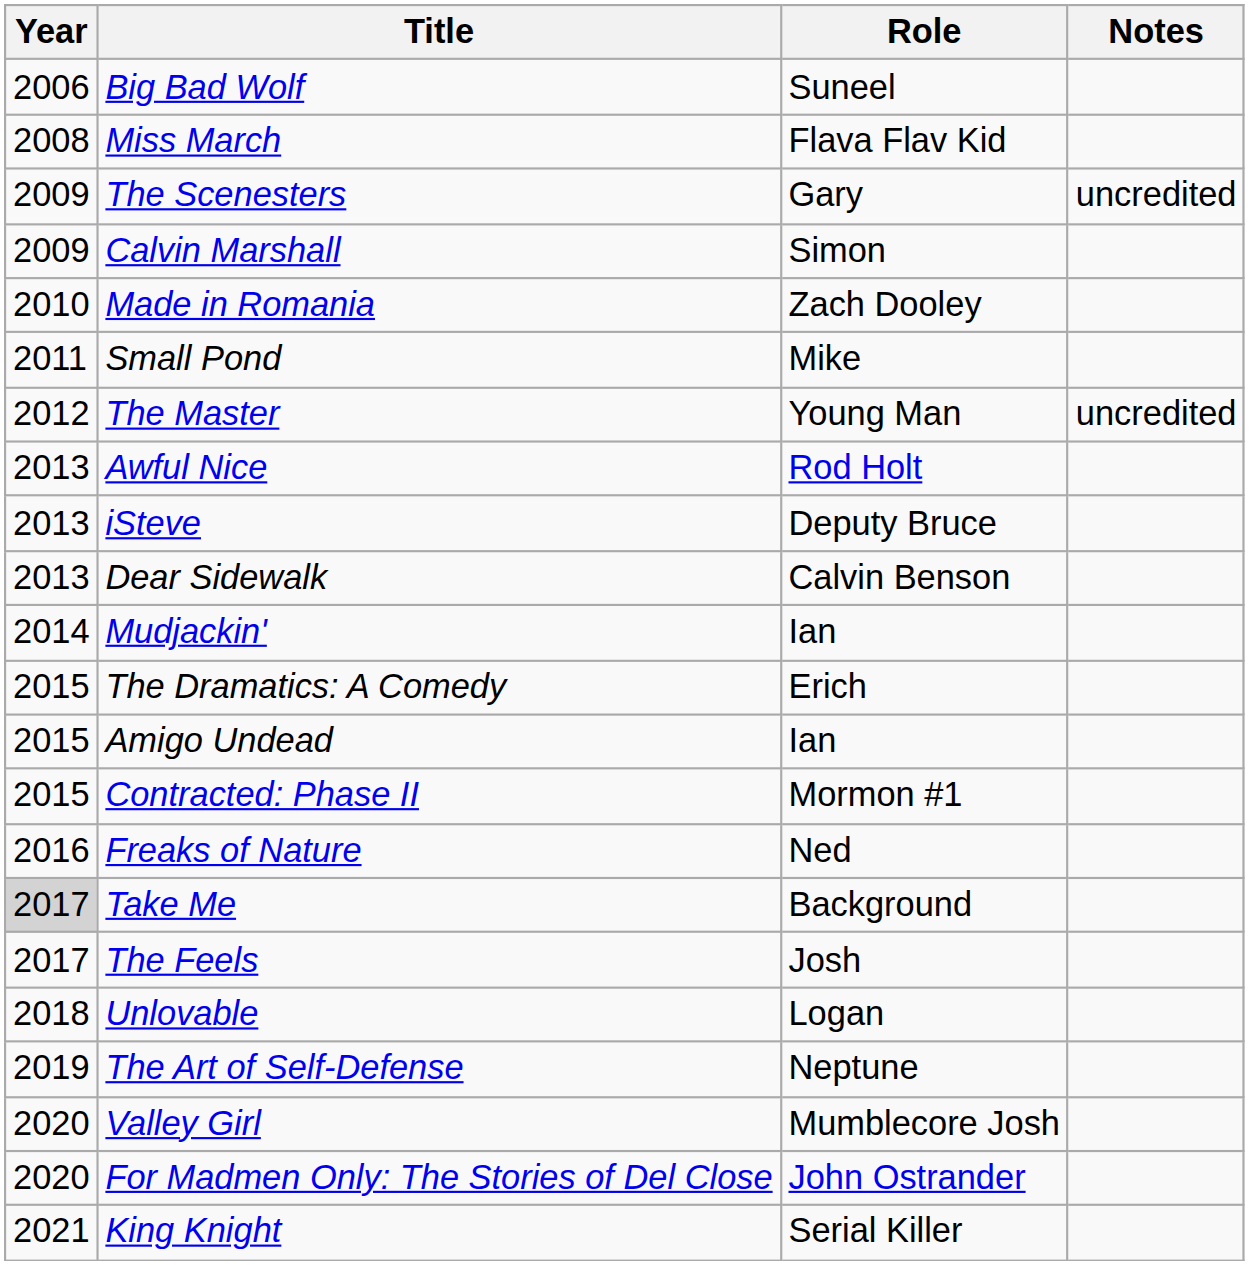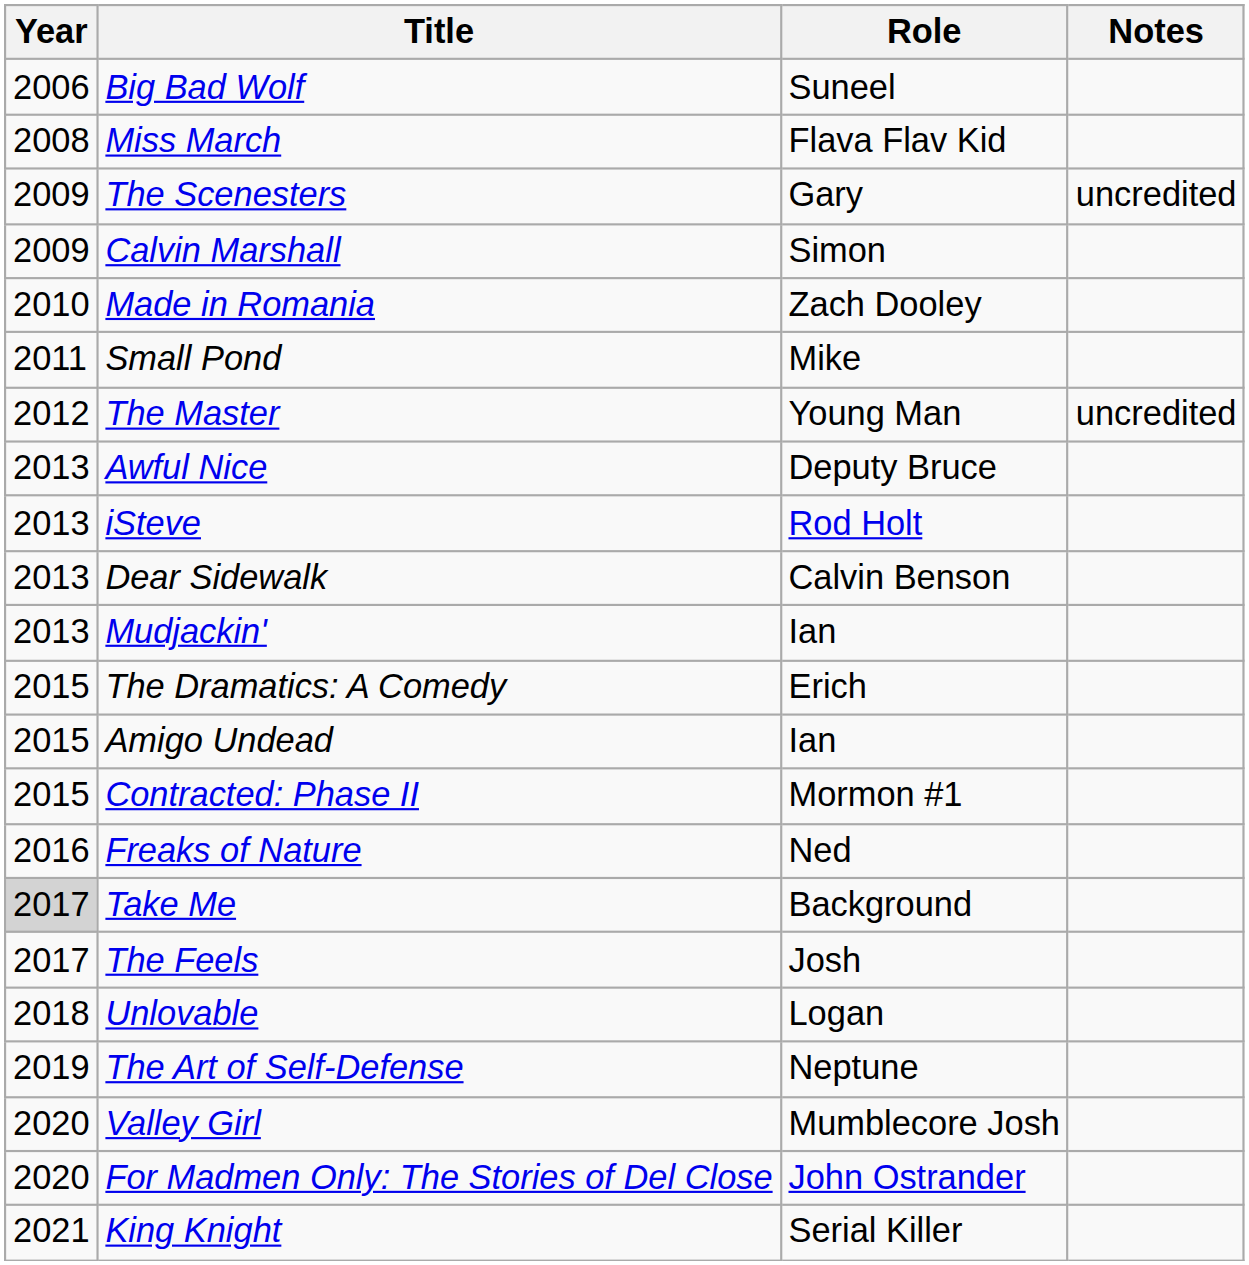 <table class="wikitable sortable">
 <tr>
 <th>Year</th>
 <th>Title</th>
 <th>Role</th>
 <th>Notes</th>
 </tr>
 <tr>
 <td>2006</td>
 <td><a href='#'><em>Big Bad Wolf</em></a></td>
 <td>Suneel</td>
 <td></td>
 </tr>
 <tr>
 <td>2008</td>
 <td><em><a href='#'>Miss March</a></em></td>
 <td>Flava Flav Kid</td>
 <td></td>
 </tr>
 <tr>
 <td>2009</td>
 <td><em><a href='#'>The Scenesters</a></em></td>
 <td>Gary</td>
 <td>uncredited</td>
 </tr>
 <tr>
 <td>2009</td>
 <td><em><a href='#'>Calvin Marshall</a></em></td>
 <td>Simon</td>
 <td></td>
 </tr>
 <tr>
 <td>2010</td>
 <td><em><a href='#'>Made in Romania</a></em></td>
 <td>Zach Dooley</td>
 <td></td>
 </tr>
 <tr>
 <td>2011</td>
 <td><em>Small Pond</em></td>
 <td>Mike</td>
 <td></td>
 </tr>
 <tr>
 <td>2012</td>
 <td><a href='#'><em>The Master</em></a></td>
 <td>Young Man</td>
 <td>uncredited</td>
 </tr>
 <tr>
 <td>2013</td>
 <td><em><a href='#'>Awful Nice</a></em></td>
-<td><a href='#'>Rod Holt</a></td>
+<td>Deputy Bruce</td>
 <td></td>
 </tr>
 <tr>
 <td>2013</td>
 <td><em><a href='#'>iSteve</a></em></td>
-<td>Deputy Bruce</td>
+<td><a href='#'>Rod Holt</a></td>
 <td></td>
 </tr>
 <tr>
 <td>2013</td>
 <td><em>Dear Sidewalk</em></td>
 <td>Calvin Benson</td>
 <td></td>
 </tr>
 <tr>
-<td>2014</td>
+<td>2013</td>
 <td><em><a href='#'>Mudjackin'</a></em></td>
 <td>Ian</td>
 <td></td>
 </tr>
 <tr>
 <td>2015</td>
 <td><em>The Dramatics: A Comedy</em></td>
 <td>Erich</td>
 <td></td>
 </tr>
 <tr>
 <td>2015</td>
 <td><em>Amigo Undead</em></td>
 <td>Ian</td>
 <td></td>
 </tr>
 <tr>
 <td>2015</td>
 <td><em><a href='#'>Contracted: Phase II</a></em></td>
 <td>Mormon #1</td>
 <td></td>
 </tr>
 <tr>
 <td>2016</td>
 <td><a href='#'><em>Freaks of Nature</em></a></td>
 <td>Ned</td>
 <td></td>
 </tr>
 <tr>
 <td style="background: lightgrey;">2017</td>
 <td><a href='#'><em>Take Me</em></a></td>
 <td>Background</td>
 <td></td>
 </tr>
 <tr>
 <td>2017</td>
 <td><em><a href='#'>The Feels</a></em></td>
 <td>Josh</td>
 <td></td>
 </tr>
 <tr>
 <td>2018</td>
 <td><em><a href='#'>Unlovable</a></em></td>
 <td>Logan</td>
 <td></td>
 </tr>
 <tr>
 <td>2019</td>
 <td><a href='#'><em>The Art of Self-Defense</em></a></td>
 <td>Neptune</td>
 <td></td>
 </tr>
 <tr>
 <td>2020</td>
 <td><a href='#'><em>Valley Girl</em></a></td>
 <td>Mumblecore Josh</td>
 <td></td>
 </tr>
 <tr>
 <td>2020</td>
 <td><em><a href='#'>For Madmen Only: The Stories of Del Close</a></em></td>
 <td><a href='#'>John Ostrander</a></td>
 <td></td>
 </tr>
 <tr>
 <td>2021</td>
 <td><em><a href='#'>King Knight</a></em></td>
 <td>Serial Killer</td>
 <td></td>
 </tr>
 </table>
